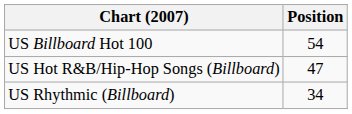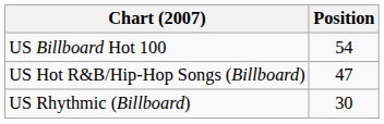 <table class="wikitable sortable">
 <tr>
 <th>Chart (2007)</th>
 <th>Position</th>
 </tr>
 <tr>
 <td>US <em>Billboard</em> Hot 100</td>
 <td align="center">54</td>
 </tr>
 <tr>
 <td>US Hot R&B/Hip-Hop Songs (<em>Billboard</em>)</td>
 <td align="center">47</td>
 </tr>
 <tr>
 <td>US Rhythmic (<em>Billboard</em>)</td>
-<td align="center">34</td>
+<td align="center">30</td>
 </tr>
 </table>
